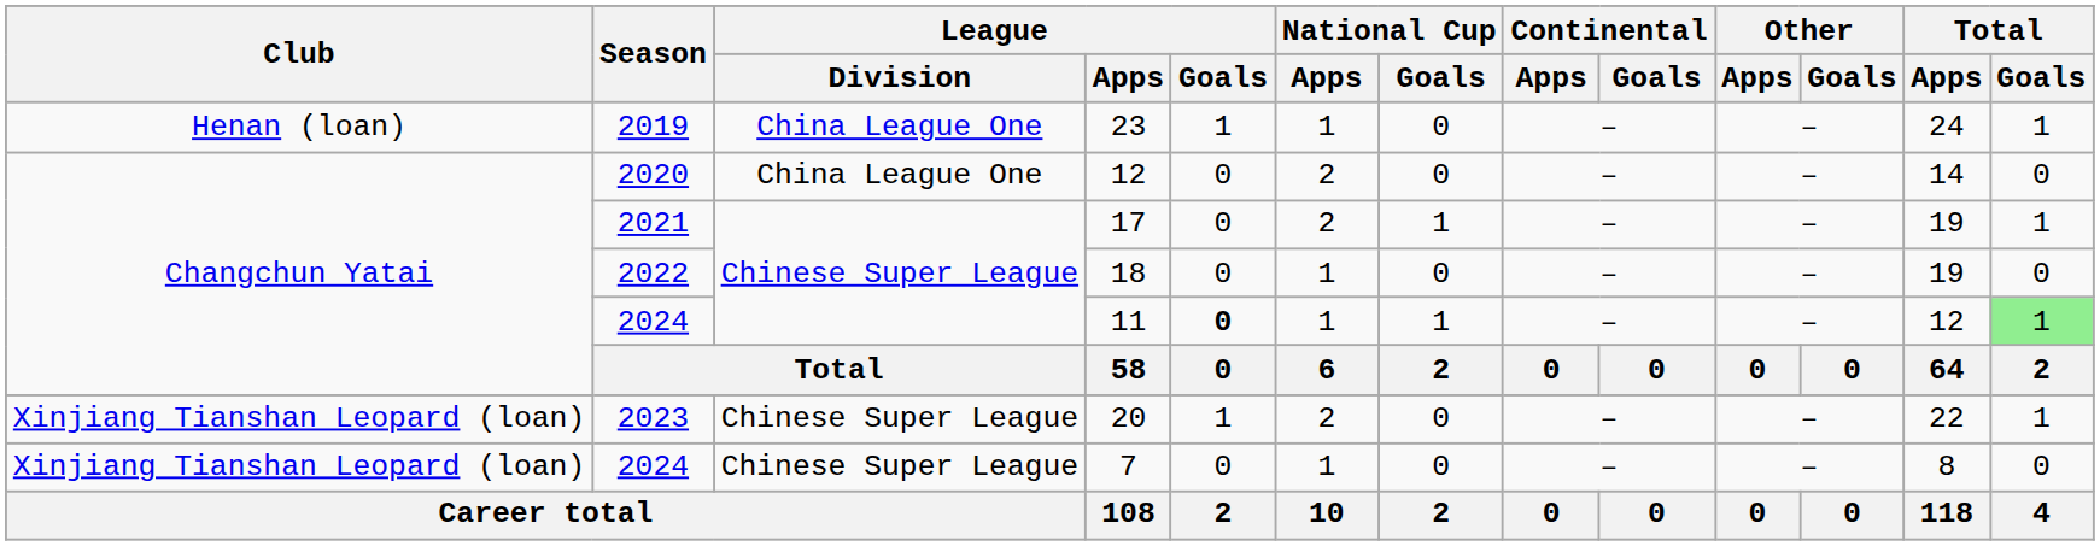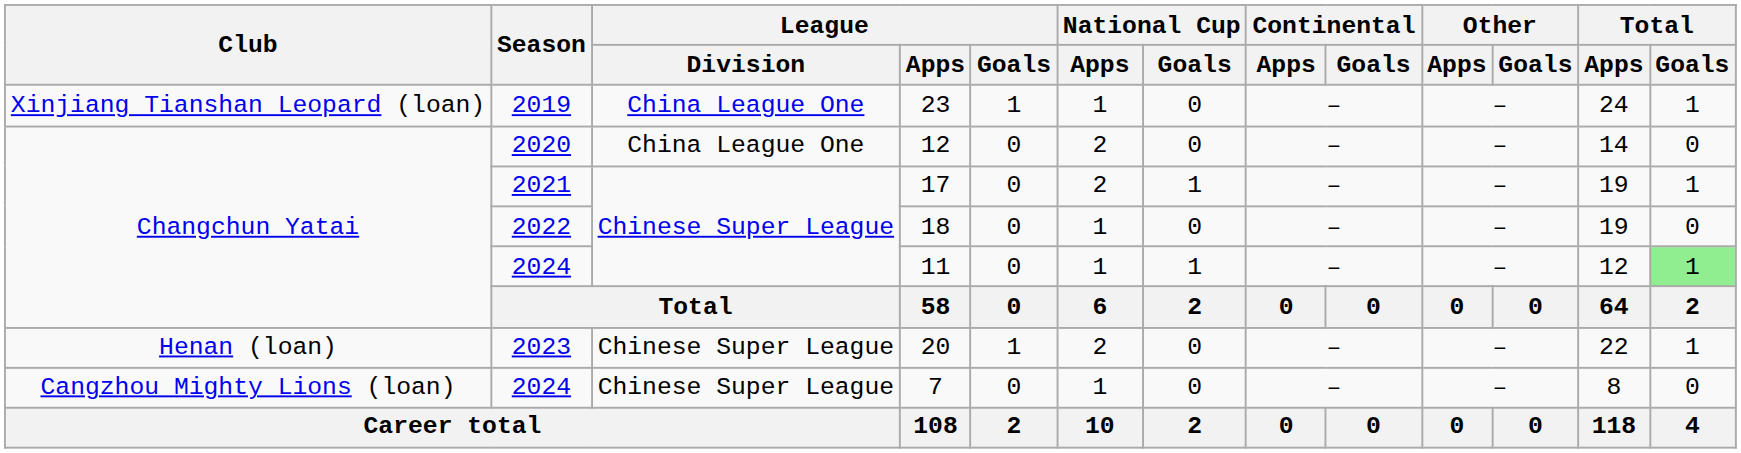 <table class="wikitable" style="text-align: center">
 <tr>
 <th rowspan="2">Club</th>
 <th rowspan="2">Season</th>
 <th colspan="3">League</th>
 <th colspan="2">National Cup</th>
 <th colspan="2">Continental</th>
 <th colspan="2">Other</th>
 <th colspan="2">Total</th>
 </tr>
 <tr>
 <th>Division</th>
 <th>Apps</th>
 <th>Goals</th>
 <th>Apps</th>
 <th>Goals</th>
 <th>Apps</th>
 <th>Goals</th>
 <th>Apps</th>
 <th>Goals</th>
 <th>Apps</th>
 <th>Goals</th>
 </tr>
 <tr>
-<td><a href='#'>Henan</a> (loan)</td>
+<td><a href='#'>Xinjiang Tianshan Leopard</a> (loan)</td>
 <td><a href='#'>2019</a></td>
 <td><a href='#'>China League One</a></td>
 <td>23</td>
 <td>1</td>
 <td>1</td>
 <td>0</td>
 <td colspan="2">–</td>
 <td colspan="2">–</td>
 <td>24</td>
 <td>1</td>
 </tr>
 <tr>
 <td rowspan=5><a href='#'>Changchun Yatai</a></td>
 <td><a href='#'>2020</a></td>
 <td>China League One</td>
 <td>12</td>
 <td>0</td>
 <td>2</td>
 <td>0</td>
 <td colspan="2">–</td>
 <td colspan="2">–</td>
 <td>14</td>
 <td>0</td>
 </tr>
 <tr>
 <td><a href='#'>2021</a></td>
 <td rowspan=3><a href='#'>Chinese Super League</a></td>
 <td>17</td>
 <td>0</td>
 <td>2</td>
 <td>1</td>
 <td colspan="2">–</td>
 <td colspan="2">–</td>
 <td>19</td>
 <td>1</td>
 </tr>
 <tr>
 <td><a href='#'>2022</a></td>
 <td>18</td>
 <td>0</td>
 <td>1</td>
 <td>0</td>
 <td colspan="2">–</td>
 <td colspan="2">–</td>
 <td>19</td>
 <td>0</td>
 </tr>
 <tr>
 <td><a href='#'>2024</a></td>
 <td>11</td>
-<td><strong>0</strong></td>
+<td>0</td>
 <td>1</td>
 <td>1</td>
 <td colspan="2">–</td>
 <td colspan="2">–</td>
 <td>12</td>
 <td style="background: lightgreen;">1</td>
 </tr>
 <tr>
 <th colspan=2>Total</th>
 <th>58</th>
 <th>0</th>
 <th>6</th>
 <th>2</th>
 <th>0</th>
 <th>0</th>
 <th>0</th>
 <th>0</th>
 <th>64</th>
 <th>2</th>
 </tr>
 <tr>
-<td><a href='#'>Xinjiang Tianshan Leopard</a> (loan)</td>
+<td><a href='#'>Henan</a> (loan)</td>
 <td><a href='#'>2023</a></td>
 <td>Chinese Super League</td>
 <td>20</td>
 <td>1</td>
 <td>2</td>
 <td>0</td>
 <td colspan="2">–</td>
 <td colspan="2">–</td>
 <td>22</td>
 <td>1</td>
 </tr>
 <tr>
-<td><a href='#'>Xinjiang Tianshan Leopard</a> (loan)</td>
+<td><a href='#'>Cangzhou Mighty Lions</a> (loan)</td>
 <td><a href='#'>2024</a></td>
 <td>Chinese Super League</td>
 <td>7</td>
 <td>0</td>
 <td>1</td>
 <td>0</td>
 <td colspan="2">–</td>
 <td colspan="2">–</td>
 <td>8</td>
 <td>0</td>
 </tr>
 <tr>
 <th colspan="3">Career total</th>
 <th>108</th>
 <th>2</th>
 <th>10</th>
 <th>2</th>
 <th>0</th>
 <th>0</th>
 <th>0</th>
 <th>0</th>
 <th>118</th>
 <th>4</th>
 </tr>
 </table>
